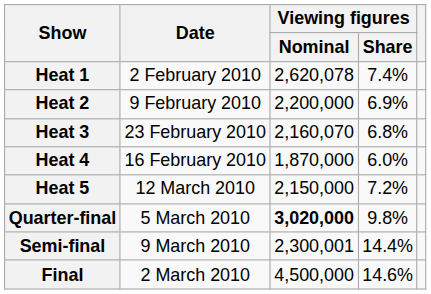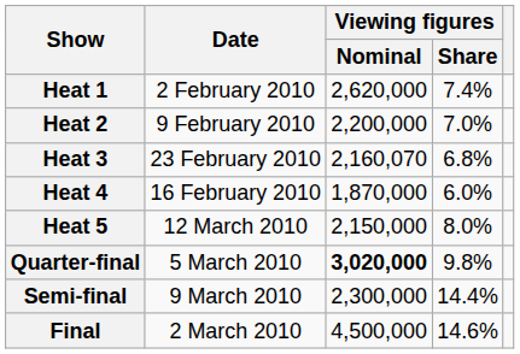 <table class="wikitable plainrowheaders sortable" style="text-align:center">
 <tr>
 <th scope=col rowspan="2">Show</th>
 <th scope=col rowspan="2">Date</th>
 <th scope=col colspan="2">Viewing figures</th>
 <th scope=col rowspan="2" class="unsortable"></th>
 </tr>
 <tr>
 <th scope=col>Nominal</th>
 <th scope=col>Share</th>
 </tr>
 <tr>
 <th scope="row">Heat 1</th>
 <td>2 February 2010</td>
-<td>2,620,078</td>
+<td>2,620,000</td>
 <td>7.4%</td>
 <td></td>
 </tr>
 <tr>
 <th scope="row">Heat 2</th>
 <td>9 February 2010</td>
 <td>2,200,000</td>
-<td>6.9%</td>
+<td>7.0%</td>
 <td></td>
 </tr>
 <tr>
 <th scope="row">Heat 3</th>
 <td>23 February 2010</td>
 <td>2,160,070</td>
 <td>6.8%</td>
 <td></td>
 </tr>
 <tr>
 <th scope="row">Heat 4</th>
 <td>16 February 2010</td>
 <td>1,870,000</td>
 <td>6.0%</td>
 <td></td>
 </tr>
 <tr>
 <th scope="row">Heat 5</th>
 <td>12 March 2010</td>
 <td>2,150,000</td>
-<td>7.2%</td>
+<td>8.0%</td>
 <td></td>
 </tr>
 <tr>
 <th scope="row">Quarter-final</th>
 <td>5 March 2010</td>
 <td><strong>3,020,000</strong></td>
 <td>9.8%</td>
 <td></td>
 </tr>
 <tr>
 <th scope="row">Semi-final</th>
 <td>9 March 2010</td>
-<td>2,300,001</td>
+<td>2,300,000</td>
 <td>14.4%</td>
 <td></td>
 </tr>
 <tr>
 <th scope="row">Final</th>
 <td>2 March 2010</td>
 <td>4,500,000</td>
 <td>14.6%</td>
 <td></td>
 </tr>
 </table>
